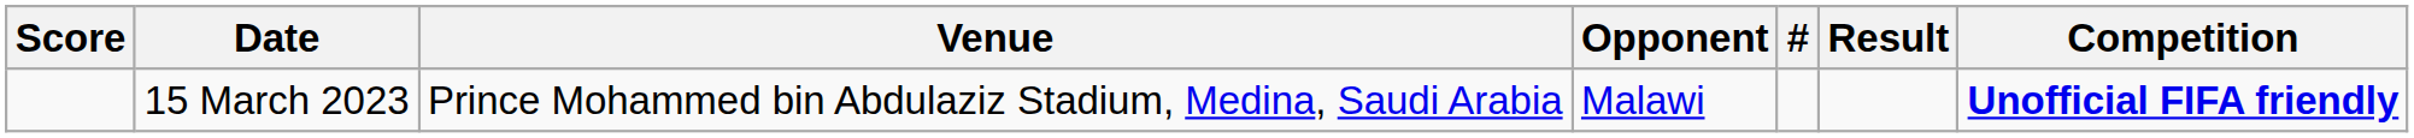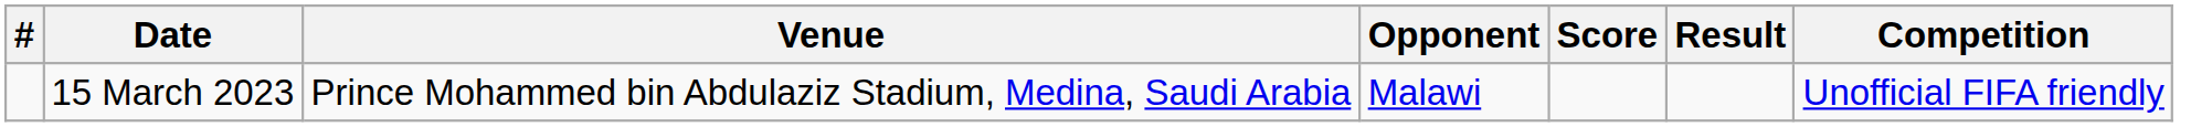 <table class="wikitable" style="font-size:95%">
 <tr>
-<th>Score</th>
+<th>#</th>
 <th>Date</th>
 <th>Venue</th>
 <th>Opponent</th>
-<th>#</th>
+<th>Score</th>
 <th>Result</th>
 <th>Competition</th>
 </tr>
 <tr>
 <td></td>
 <td>15 March 2023</td>
 <td>Prince Mohammed bin Abdulaziz Stadium, <a href='#'>Medina</a>, <a href='#'>Saudi Arabia</a></td>
 <td> <a href='#'>Malawi</a></td>
 <td></td>
 <td></td>
-<td><strong><a href='#'>Unofficial FIFA friendly</a></strong></td>
+<td><a href='#'>Unofficial FIFA friendly</a></td>
 </tr>
 </table>
